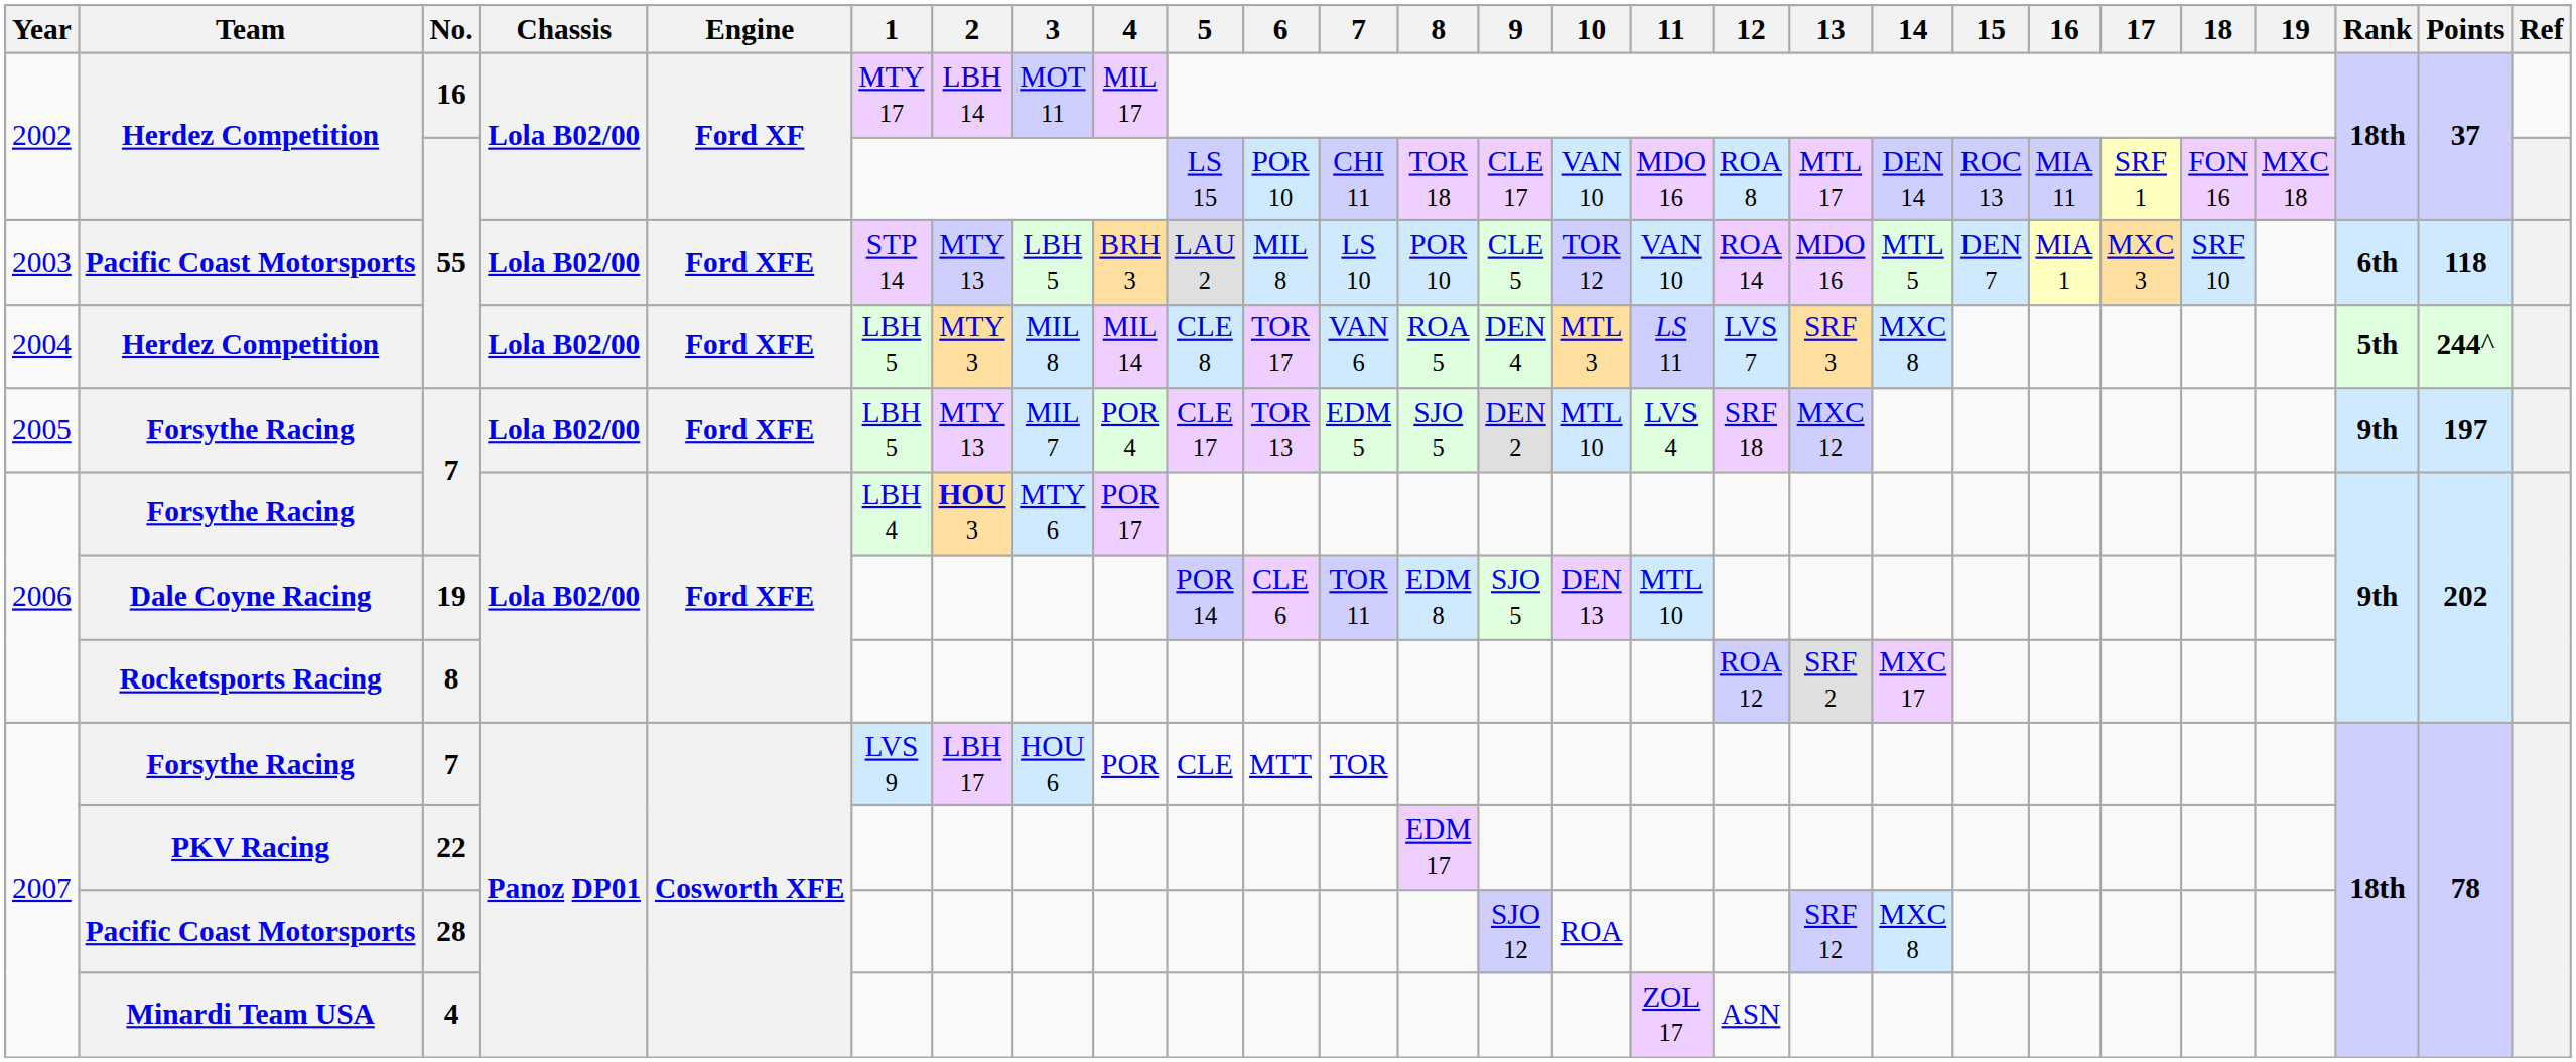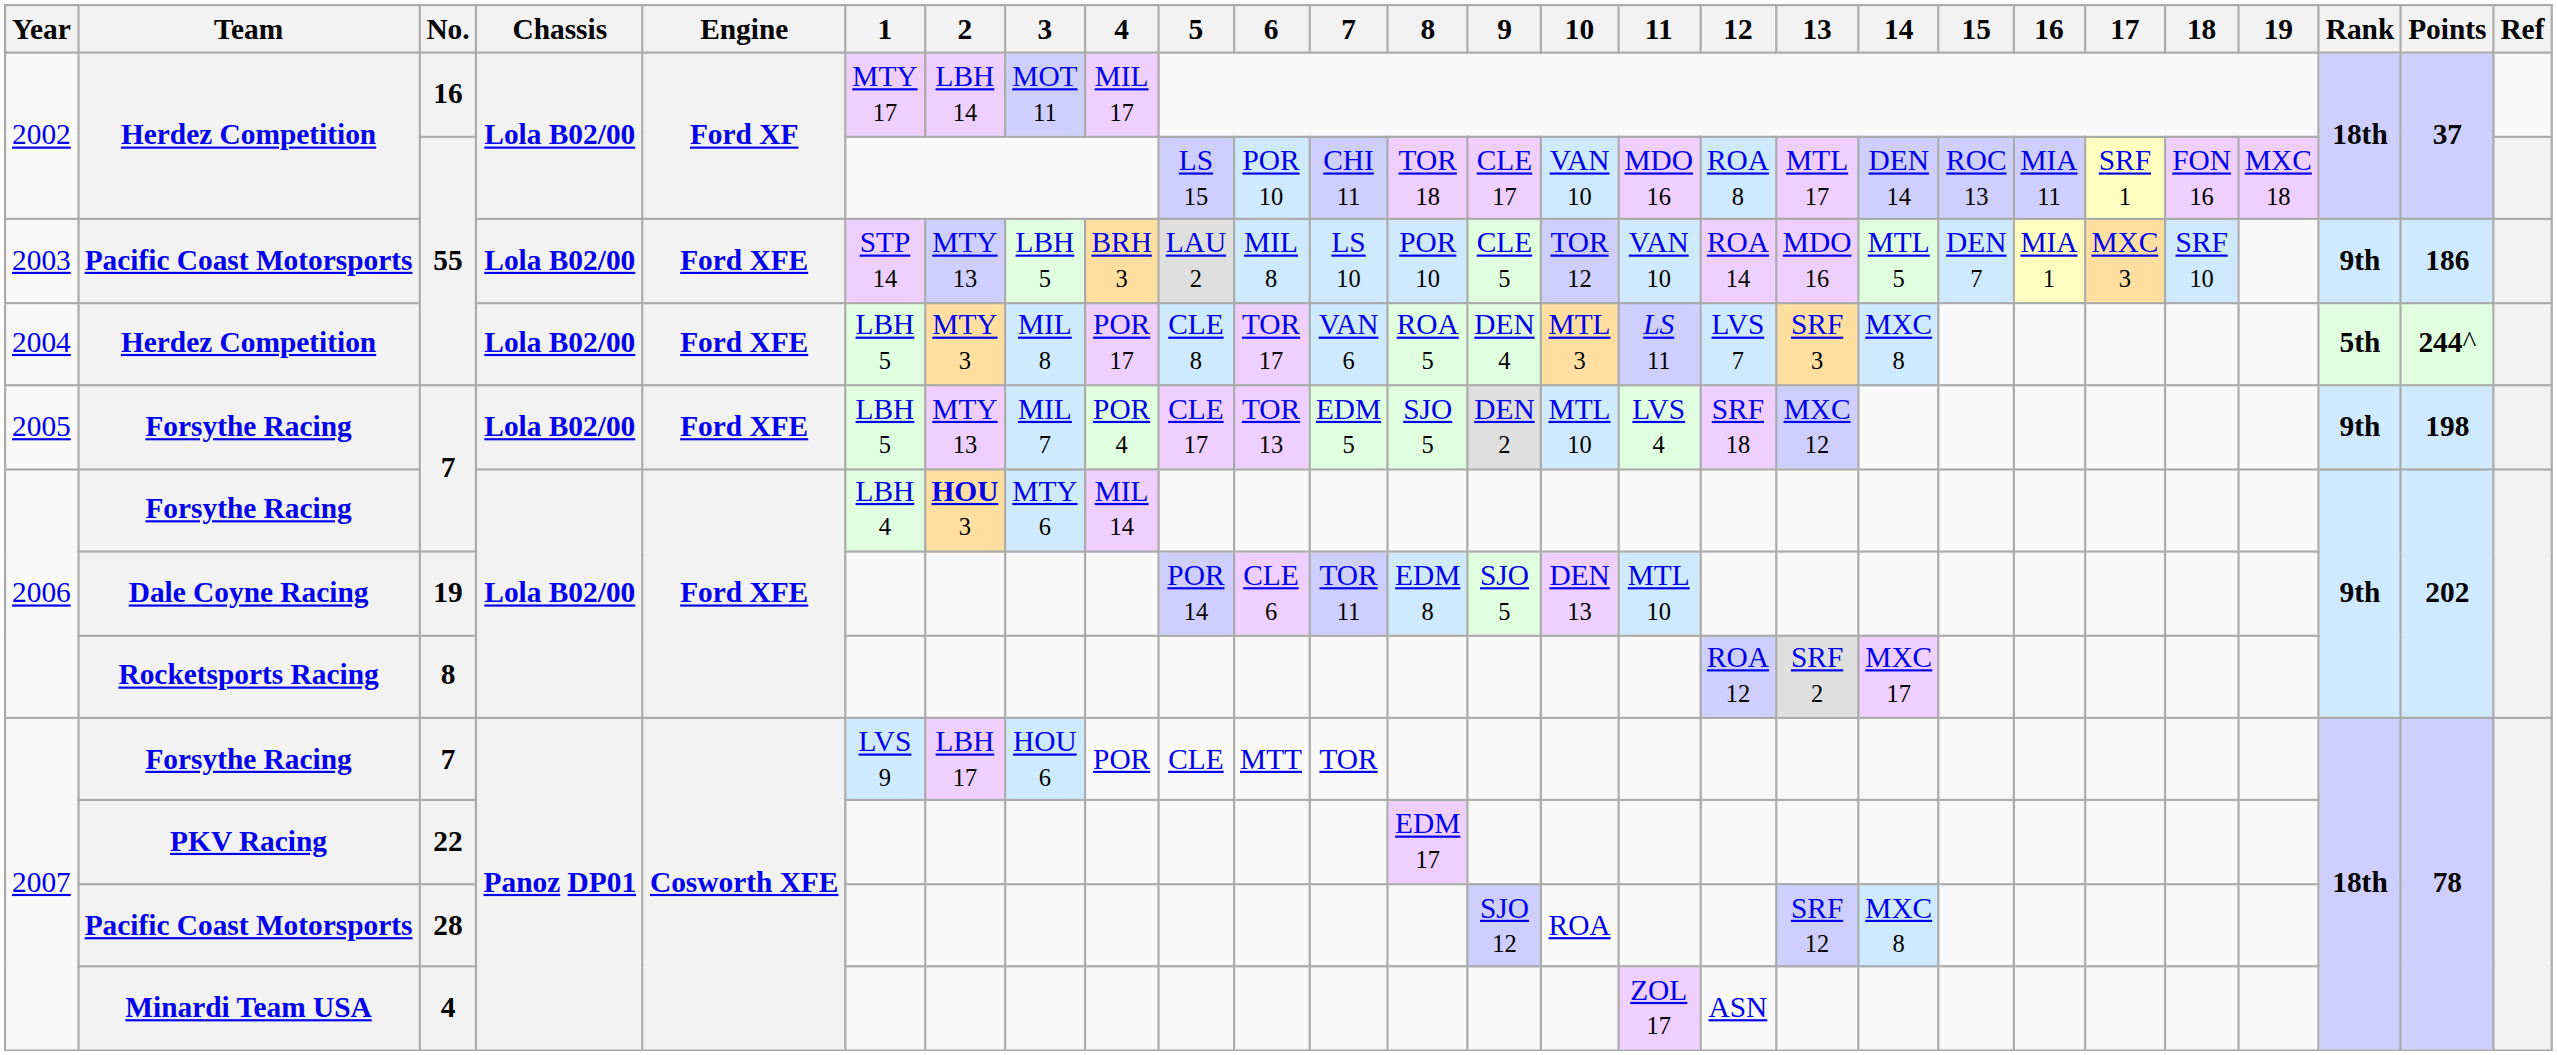 <table class="wikitable" style="text-align:center; font-size:85%">
 <tr>
 <th>Year</th>
 <th>Team</th>
 <th>No.</th>
 <th>Chassis</th>
 <th>Engine</th>
 <th>1</th>
 <th>2</th>
 <th>3</th>
 <th>4</th>
 <th>5</th>
 <th>6</th>
 <th>7</th>
 <th>8</th>
 <th>9</th>
 <th>10</th>
 <th>11</th>
 <th>12</th>
 <th>13</th>
 <th>14</th>
 <th>15</th>
 <th>16</th>
 <th>17</th>
 <th>18</th>
 <th>19</th>
 <th>Rank</th>
 <th>Points</th>
 <th>Ref</th>
 </tr>
 <tr>
 <td rowspan=2><a href='#'>2002</a></td>
 <th nowrap rowspan=2><a href='#'>Herdez Competition</a></th>
 <th>16</th>
 <th nowrap rowspan=2><a href='#'>Lola B02/00</a></th>
 <th nowrap rowspan=2><a href='#'>Ford XF</a></th>
 <td style="background:#EFCFFF;"><a href='#'>MTY</a><br><small>17</small></td>
 <td style="background:#EFCFFF;"><a href='#'>LBH</a><br><small>14</small></td>
 <td style="background:#CFCFFF;"><a href='#'>MOT</a><br><small>11</small></td>
 <td style="background:#EFCFFF;"><a href='#'>MIL</a><br><small>17</small></td>
 <td colspan=15></td>
 <td style="background:#CFCFFF;" rowspan=2><strong>18th</strong></td>
 <td style="background:#CFCFFF;" rowspan=2><strong>37</strong></td>
 </tr>
 <tr>
 <th rowspan=3>55</th>
 <td colspan=4></td>
 <td style="background:#CFCFFF;"><a href='#'>LS</a><br><small>15</small></td>
 <td style="background:#CFEAFF;"><a href='#'>POR</a><br><small>10</small></td>
 <td style="background:#CFCFFF;"><a href='#'>CHI</a><br><small>11</small></td>
 <td style="background:#EFCFFF;"><a href='#'>TOR</a><br><small>18</small></td>
 <td style="background:#EFCFFF;"><a href='#'>CLE</a><br><small>17</small></td>
 <td style="background:#CFEAFF;"><a href='#'>VAN</a><br><small>10</small></td>
 <td style="background:#EFCFFF;"><a href='#'>MDO</a><br><small>16</small></td>
 <td style="background:#CFEAFF;"><a href='#'>ROA</a><br><small>8</small></td>
 <td style="background:#EFCFFF;"><a href='#'>MTL</a><br><small>17</small></td>
 <td style="background:#CFCFFF;"><a href='#'>DEN</a><br><small>14</small></td>
 <td style="background:#CFCFFF;"><a href='#'>ROC</a><br><small>13</small></td>
 <td style="background:#CFCFFF;"><a href='#'>MIA</a><br><small>11</small></td>
 <td style="background:#FFFFBF;"><a href='#'>SRF</a><br><small>1</small></td>
 <td style="background:#EFCFFF;"><a href='#'>FON</a><br><small>16</small></td>
 <td style="background:#EFCFFF;"><a href='#'>MXC</a><br><small>18</small></td>
 <th></th>
 </tr>
 <tr>
 <td><a href='#'>2003</a></td>
 <th nowrap><a href='#'>Pacific Coast Motorsports</a></th>
 <th nowrap><a href='#'>Lola B02/00</a></th>
 <th nowrap><a href='#'>Ford XFE</a></th>
 <td style="background:#EFCFFF;"><a href='#'>STP</a><br><small>14</small></td>
 <td style="background:#CFCFFF;"><a href='#'>MTY</a><br><small>13</small></td>
 <td style="background:#DFFFDF;"><a href='#'>LBH</a><br><small>5</small></td>
 <td style="background:#FFDF9F;"><a href='#'>BRH</a><br><small>3</small></td>
 <td style="background:#DFDFDF;"><a href='#'>LAU</a><br><small>2</small></td>
 <td style="background:#CFEAFF;"><a href='#'>MIL</a><br><small>8</small></td>
 <td style="background:#CFEAFF;"><a href='#'>LS</a><br><small>10</small></td>
 <td style="background:#CFEAFF;"><a href='#'>POR</a><br><small>10</small></td>
 <td style="background:#DFFFDF;"><a href='#'>CLE</a><br><small>5</small></td>
 <td style="background:#CFCFFF;"><a href='#'>TOR</a><br><small>12</small></td>
 <td style="background:#CFEAFF;"><a href='#'>VAN</a><br><small>10</small></td>
 <td style="background:#EFCFFF;"><a href='#'>ROA</a><br><small>14</small></td>
 <td style="background:#EFCFFF;"><a href='#'>MDO</a><br><small>16</small></td>
 <td style="background:#DFFFDF;"><a href='#'>MTL</a><br><small>5</small></td>
 <td style="background:#CFEAFF;"><a href='#'>DEN</a><br><small>7</small></td>
 <td style="background:#FFFFBF;"><a href='#'>MIA</a><br><small>1</small></td>
 <td style="background:#FFDF9F;"><a href='#'>MXC</a><br><small>3</small></td>
 <td style="background:#CFEAFF;"><a href='#'>SRF</a><br><small>10</small></td>
 <td></td>
-<td style="background:#CFEAFF;"><strong>6th</strong></td>
-<td style="background:#CFEAFF;"><strong>118</strong></td>
+<td style="background:#CFEAFF;"><strong>9th</strong></td>
+<td style="background:#CFEAFF;"><strong>186</strong></td>
 <th></th>
 </tr>
 <tr>
 <td><a href='#'>2004</a></td>
 <th nowrap><a href='#'>Herdez Competition</a></th>
 <th nowrap><a href='#'>Lola B02/00</a></th>
 <th nowrap><a href='#'>Ford XFE</a></th>
 <td style="background:#DFFFDF;"><a href='#'>LBH</a><br><small>5</small></td>
 <td style="background:#FFDF9F;"><a href='#'>MTY</a><br><small>3</small></td>
 <td style="background:#CFEAFF;"><a href='#'>MIL</a><br><small>8</small></td>
-<td style="background:#EFCFFF;"><a href='#'>MIL</a><br><small>14</small></td>
+<td style="background:#EFCFFF;"><a href='#'>POR</a><br><small>17</small></td>
 <td style="background:#CFEAFF;"><a href='#'>CLE</a><br><small>8</small></td>
 <td style="background:#EFCFFF;"><a href='#'>TOR</a><br><small>17</small></td>
 <td style="background:#CFEAFF;"><a href='#'>VAN</a><br><small>6</small></td>
 <td style="background:#DFFFDF;"><a href='#'>ROA</a><br><small>5</small></td>
 <td style="background:#DFFFDF;"><a href='#'>DEN</a><br><small>4</small></td>
 <td style="background:#FFDF9F;"><a href='#'>MTL</a><br><small>3</small></td>
 <td style="background:#CFCFFF;"><em><a href='#'>LS</a></em><br><small>11</small></td>
 <td style="background:#CFEAFF;"><a href='#'>LVS</a><br><small>7</small></td>
 <td style="background:#FFDF9F;"><a href='#'>SRF</a><br><small>3</small></td>
 <td style="background:#CFEAFF;"><a href='#'>MXC</a><br><small>8</small></td>
 <td></td>
 <td></td>
 <td></td>
 <td></td>
 <td></td>
 <td style="background:#DFFFDF;"><strong>5th</strong></td>
 <td style="background:#DFFFDF;"><strong>244</strong>^</td>
 <th></th>
 </tr>
 <tr>
 <td><a href='#'>2005</a></td>
 <th nowrap><a href='#'>Forsythe Racing</a></th>
 <th rowspan=2>7</th>
 <th nowrap><a href='#'>Lola B02/00</a></th>
 <th nowrap><a href='#'>Ford XFE</a></th>
 <td style="background:#DFFFDF;"><a href='#'>LBH</a><br><small>5</small></td>
 <td style="background:#EFCFFF;"><a href='#'>MTY</a><br><small>13</small></td>
 <td style="background:#CFEAFF;"><a href='#'>MIL</a><br><small>7</small></td>
 <td style="background:#DFFFDF;"><a href='#'>POR</a><br><small>4</small></td>
 <td style="background:#EFCFFF;"><a href='#'>CLE</a><br><small>17</small></td>
 <td style="background:#EFCFFF;"><a href='#'>TOR</a><br><small>13</small></td>
 <td style="background:#DFFFDF;"><a href='#'>EDM</a><br><small>5</small></td>
 <td style="background:#DFFFDF;"><a href='#'>SJO</a><br><small>5</small></td>
 <td style="background:#DFDFDF;"><a href='#'>DEN</a><br><small>2</small></td>
 <td style="background:#CFEAFF;"><a href='#'>MTL</a><br><small>10</small></td>
 <td style="background:#DFFFDF;"><a href='#'>LVS</a><br><small>4</small></td>
 <td style="background:#EFCFFF;"><a href='#'>SRF</a><br><small>18</small></td>
 <td style="background:#CFCFFF;"><a href='#'>MXC</a><br><small>12</small></td>
 <td></td>
 <td></td>
 <td></td>
 <td></td>
 <td></td>
 <td></td>
 <td style="background:#CFEAFF;"><strong>9th</strong></td>
-<td style="background:#CFEAFF;"><strong>197</strong></td>
+<td style="background:#CFEAFF;"><strong>198</strong></td>
 <th></th>
 </tr>
 <tr>
 <td rowspan=3><a href='#'>2006</a></td>
 <th nowrap><a href='#'>Forsythe Racing</a></th>
 <th rowspan=3 nowrap><a href='#'>Lola B02/00</a></th>
 <th rowspan=3 nowrap><a href='#'>Ford XFE</a></th>
 <td style="background:#DFFFDF;"><a href='#'>LBH</a><br><small>4</small></td>
 <td style="background:#FFDF9F;"><strong><a href='#'>HOU</a></strong><br><small>3</small></td>
 <td style="background:#CFEAFF;"><a href='#'>MTY</a><br><small>6</small></td>
-<td style="background:#EFCFFF;"><a href='#'>POR</a><br><small>17</small></td>
+<td style="background:#EFCFFF;"><a href='#'>MIL</a><br><small>14</small></td>
 <td></td>
 <td></td>
 <td></td>
 <td></td>
 <td></td>
 <td></td>
 <td></td>
 <td></td>
 <td></td>
 <td></td>
 <td></td>
 <td></td>
 <td></td>
 <td></td>
 <td></td>
 <td rowspan=3 style="background:#CFEAFF;"><strong>9th</strong></td>
 <td rowspan=3 style="background:#CFEAFF;"><strong>202</strong></td>
 <th rowspan=3></th>
 </tr>
 <tr>
 <th nowrap><a href='#'>Dale Coyne Racing</a></th>
 <th>19</th>
 <td></td>
 <td></td>
 <td></td>
 <td></td>
 <td style="background:#CFCFFF;"><a href='#'>POR</a><br><small>14</small></td>
 <td style="background:#EFCFFF;"><a href='#'>CLE</a><br><small>6</small></td>
 <td style="background:#CFCFFF;"><a href='#'>TOR</a><br><small>11</small></td>
 <td style="background:#CFEAFF;"><a href='#'>EDM</a><br><small>8</small></td>
 <td style="background:#DFFFDF;"><a href='#'>SJO</a><br><small>5</small></td>
 <td style="background:#EFCFFF;"><a href='#'>DEN</a><br><small>13</small></td>
 <td style="background:#CFEAFF;"><a href='#'>MTL</a><br><small>10</small></td>
 <td></td>
 <td></td>
 <td></td>
 <td></td>
 <td></td>
 <td></td>
 <td></td>
 <td></td>
 </tr>
 <tr>
 <th nowrap><a href='#'>Rocketsports Racing</a></th>
 <th>8</th>
 <td></td>
 <td></td>
 <td></td>
 <td></td>
 <td></td>
 <td></td>
 <td></td>
 <td></td>
 <td></td>
 <td></td>
 <td></td>
 <td style="background:#CFCFFF;"><a href='#'>ROA</a><br><small>12</small></td>
 <td style="background:#DFDFDF;"><a href='#'>SRF</a><br><small>2</small></td>
 <td style="background:#EFCFFF;"><a href='#'>MXC</a><br><small>17</small></td>
 <td></td>
 <td></td>
 <td></td>
 <td></td>
 <td></td>
 </tr>
 <tr>
 <td rowspan=4><a href='#'>2007</a></td>
 <th nowrap><a href='#'>Forsythe Racing</a></th>
 <th>7</th>
 <th rowspan=4 nowrap><a href='#'>Panoz</a> <a href='#'>DP01</a></th>
 <th rowspan=4 nowrap><a href='#'>Cosworth XFE</a></th>
 <td style="background:#CFEAFF;"><a href='#'>LVS</a><br><small>9</small></td>
 <td style="background:#EFCFFF;"><a href='#'>LBH</a><br><small>17</small></td>
 <td style="background:#CFEAFF;"><a href='#'>HOU</a><br><small>6</small></td>
 <td><a href='#'>POR</a></td>
 <td><a href='#'>CLE</a></td>
 <td><a href='#'>MTT</a></td>
 <td><a href='#'>TOR</a></td>
 <td></td>
 <td></td>
 <td></td>
 <td></td>
 <td></td>
 <td></td>
 <td></td>
 <td></td>
 <td></td>
 <td></td>
 <td></td>
 <td></td>
 <td rowspan=4 style="background:#CFCFFF;"><strong>18th</strong></td>
 <td rowspan=4 style="background:#CFCFFF;"><strong>78</strong></td>
 <th rowspan=4></th>
 </tr>
 <tr>
 <th nowrap><a href='#'>PKV Racing</a></th>
 <th>22</th>
 <td></td>
 <td></td>
 <td></td>
 <td></td>
 <td></td>
 <td></td>
 <td></td>
 <td style="background:#EFCFFF;"><a href='#'>EDM</a><br><small>17</small></td>
 <td></td>
 <td></td>
 <td></td>
 <td></td>
 <td></td>
 <td></td>
 <td></td>
 <td></td>
 <td></td>
 <td></td>
 <td></td>
 </tr>
 <tr>
 <th nowrap><a href='#'>Pacific Coast Motorsports</a></th>
 <th>28</th>
 <td></td>
 <td></td>
 <td></td>
 <td></td>
 <td></td>
 <td></td>
 <td></td>
 <td></td>
 <td style="background:#CFCFFF;"><a href='#'>SJO</a><br><small>12</small></td>
 <td><a href='#'>ROA</a></td>
 <td></td>
 <td></td>
 <td style="background:#CFCFFF;"><a href='#'>SRF</a><br><small>12</small></td>
 <td style="background:#CFEAFF;"><a href='#'>MXC</a><br><small>8</small></td>
 <td></td>
 <td></td>
 <td></td>
 <td></td>
 <td></td>
 </tr>
 <tr>
 <th nowrap><a href='#'>Minardi Team USA</a></th>
 <th>4</th>
 <td></td>
 <td></td>
 <td></td>
 <td></td>
 <td></td>
 <td></td>
 <td></td>
 <td></td>
 <td></td>
 <td></td>
 <td style="background:#EFCFFF;"><a href='#'>ZOL</a><br><small>17</small></td>
 <td><a href='#'>ASN</a></td>
 <td></td>
 <td></td>
 <td></td>
 <td></td>
 <td></td>
 <td></td>
 <td></td>
 </tr>
 </table>
